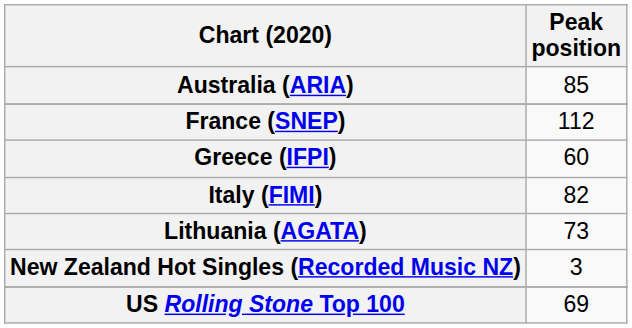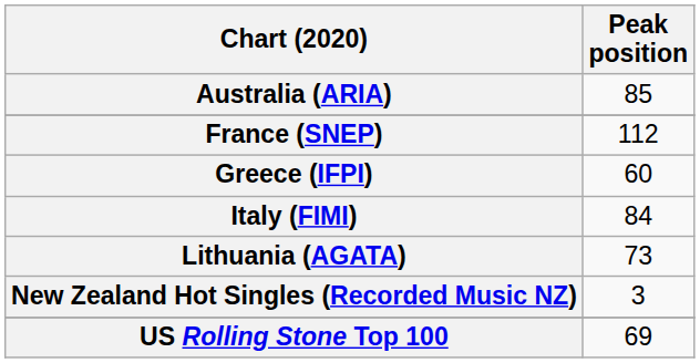 <table class="wikitable sortable plainrowheaders" style="text-align:center">
 <tr>
 <th scope="col">Chart (2020)</th>
 <th scope="col">Peak<br>position</th>
 </tr>
 <tr>
 <th scope="row">Australia (<a href='#'>ARIA</a>)</th>
 <td>85</td>
 </tr>
 <tr>
 </tr>
 <tr>
 </tr>
 <tr>
 <th scope="row">France (<a href='#'>SNEP</a>)</th>
 <td>112</td>
 </tr>
 <tr>
 <th scope="row">Greece (<a href='#'>IFPI</a>)</th>
 <td>60</td>
 </tr>
 <tr>
 <th scope="row">Italy (<a href='#'>FIMI</a>)</th>
-<td>82</td>
+<td>84</td>
 </tr>
 <tr>
 <th scope="row">Lithuania (<a href='#'>AGATA</a>)</th>
 <td>73</td>
 </tr>
 <tr>
 <th scope="row">New Zealand Hot Singles (<a href='#'>Recorded Music NZ</a>)</th>
 <td>3</td>
 </tr>
 <tr>
 </tr>
 <tr>
 </tr>
 <tr>
 </tr>
 <tr>
 </tr>
 <tr>
 </tr>
 <tr>
 </tr>
 <tr>
 <th scope="row">US <a href='#'><em>Rolling Stone</em> Top 100</a></th>
 <td>69</td>
 </tr>
 </table>
